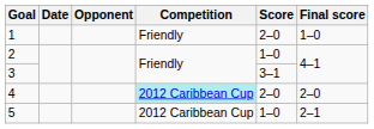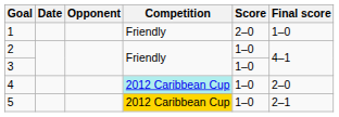 <table class="wikitable sortable" style="font-size:90%;">
 <tr>
 <th>Goal</th>
 <th>Date</th>
 <th>Opponent</th>
 <th>Competition</th>
 <th>Score</th>
 <th>Final score</th>
 </tr>
 <tr>
 <td>1</td>
 <td></td>
 <td></td>
 <td>Friendly</td>
 <td>2–0</td>
 <td>1–0</td>
 </tr>
 <tr>
 <td>2</td>
 <td rowspan=2></td>
 <td rowspan=2></td>
 <td rowspan=2>Friendly</td>
 <td>1–0</td>
 <td rowspan=2>4–1</td>
 </tr>
 <tr>
 <td>3</td>
-<td>3–1</td>
+<td>1–0</td>
 </tr>
 <tr>
 <td>4</td>
 <td></td>
 <td></td>
 <td style="background: paleturquoise;"><a href='#'>2012 Caribbean Cup</a></td>
-<td>2–0</td>
+<td>1–0</td>
 <td>2–0</td>
 </tr>
 <tr>
 <td>5</td>
 <td></td>
 <td></td>
-<td>2012 Caribbean Cup</td>
+<td style="background: gold;">2012 Caribbean Cup</td>
 <td>1–0</td>
 <td>2–1</td>
 </tr>
 </table>
